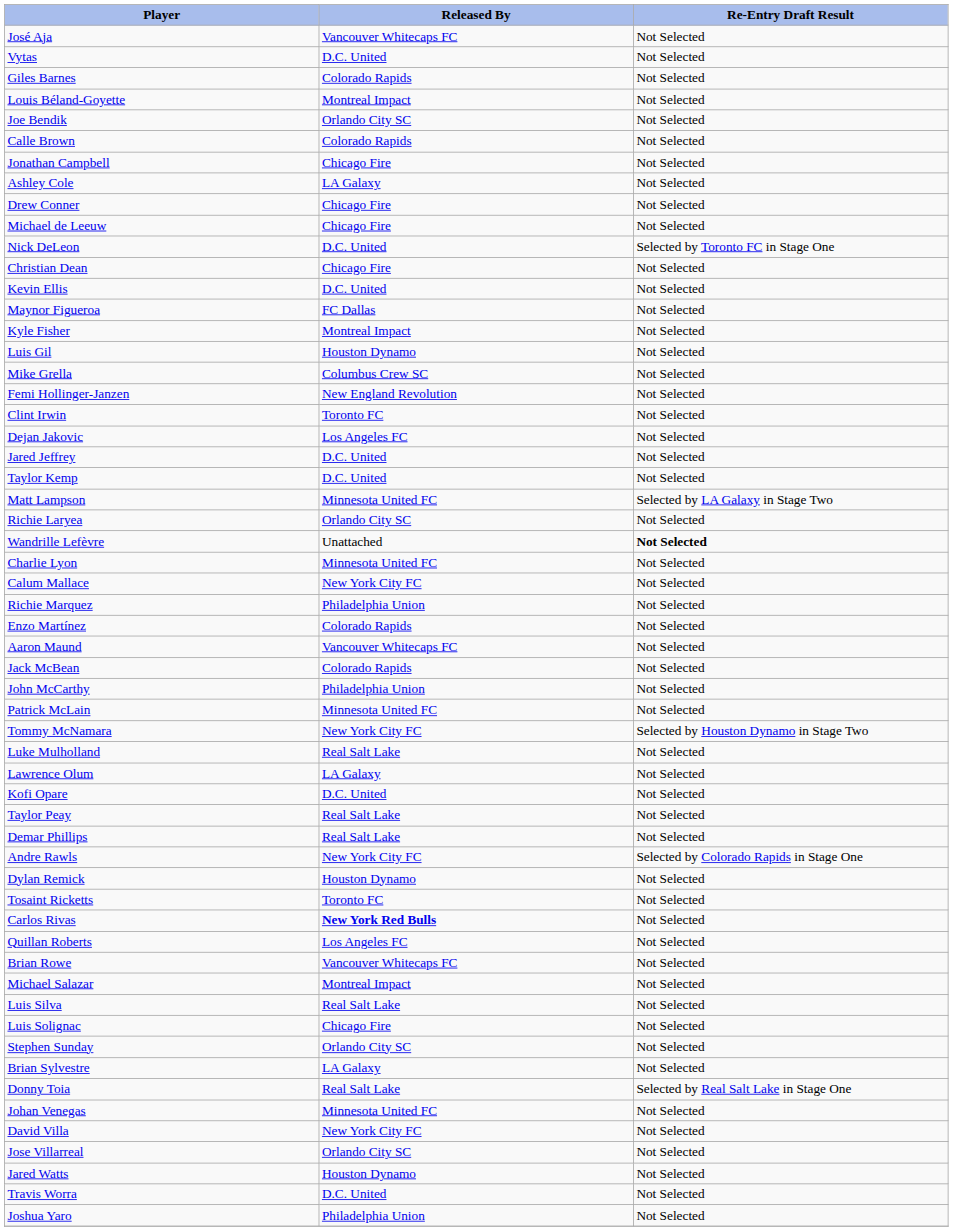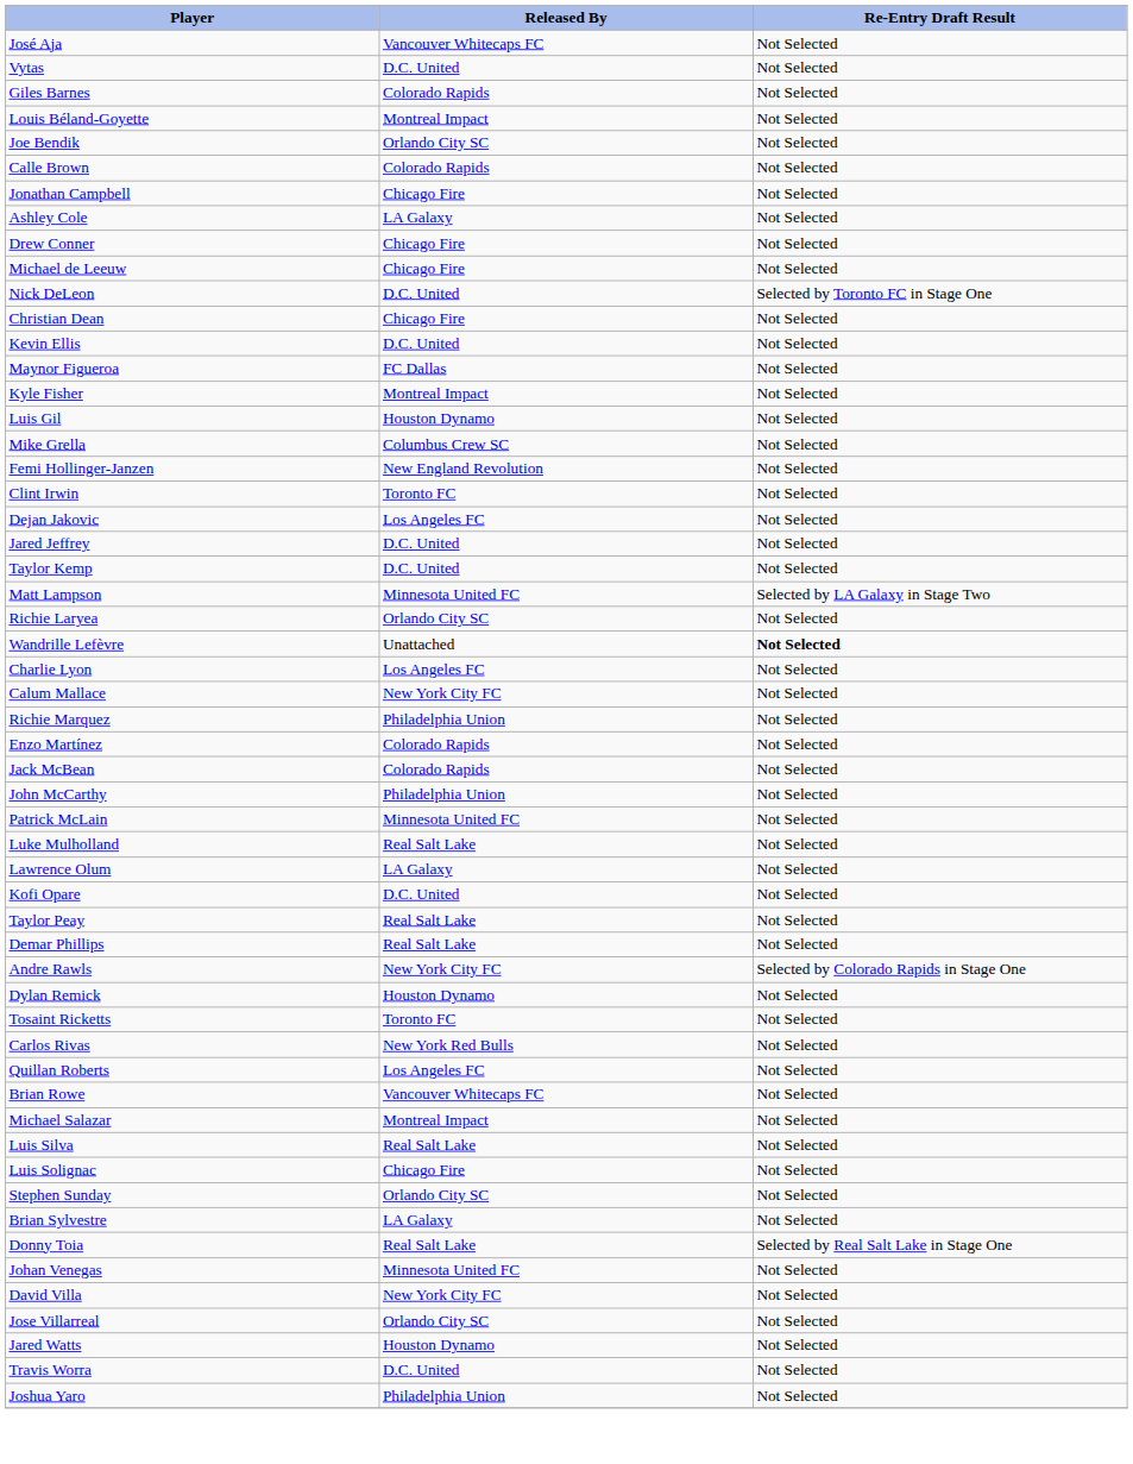 <table class="wikitable sortable" style="width:90%">
 <tr>
 <th style="background:#A8BDEC;" width=30%>Player</th>
 <th width=30% style="background:#A8BDEC;">Released By</th>
 <th width=30% style="background:#A8BDEC;">Re-Entry Draft Result</th>
 </tr>
 <tr>
 <td><a href='#'>José Aja</a></td>
 <td><a href='#'>Vancouver Whitecaps FC</a></td>
 <td>Not Selected</td>
 </tr>
 <tr>
 <td><a href='#'>Vytas</a></td>
 <td><a href='#'>D.C. United</a></td>
 <td>Not Selected</td>
 </tr>
 <tr>
 <td><a href='#'>Giles Barnes</a></td>
 <td><a href='#'>Colorado Rapids</a></td>
 <td>Not Selected</td>
 </tr>
 <tr>
 <td><a href='#'>Louis Béland-Goyette</a></td>
 <td><a href='#'>Montreal Impact</a></td>
 <td>Not Selected</td>
 </tr>
 <tr>
 <td><a href='#'>Joe Bendik</a></td>
 <td><a href='#'>Orlando City SC</a></td>
 <td>Not Selected</td>
 </tr>
 <tr>
 <td><a href='#'>Calle Brown</a></td>
 <td><a href='#'>Colorado Rapids</a></td>
 <td>Not Selected</td>
 </tr>
 <tr>
 <td><a href='#'>Jonathan Campbell</a></td>
 <td><a href='#'>Chicago Fire</a></td>
 <td>Not Selected</td>
 </tr>
 <tr>
 <td><a href='#'>Ashley Cole</a></td>
 <td><a href='#'>LA Galaxy</a></td>
 <td>Not Selected</td>
 </tr>
 <tr>
 <td><a href='#'>Drew Conner</a></td>
 <td><a href='#'>Chicago Fire</a></td>
 <td>Not Selected</td>
 </tr>
 <tr>
 <td><a href='#'>Michael de Leeuw</a></td>
 <td><a href='#'>Chicago Fire</a></td>
 <td>Not Selected</td>
 </tr>
 <tr>
 <td><a href='#'>Nick DeLeon</a></td>
 <td><a href='#'>D.C. United</a></td>
 <td>Selected by <a href='#'>Toronto FC</a> in Stage One</td>
 </tr>
 <tr>
 <td><a href='#'>Christian Dean</a></td>
 <td><a href='#'>Chicago Fire</a></td>
 <td>Not Selected</td>
 </tr>
 <tr>
 <td><a href='#'>Kevin Ellis</a></td>
 <td><a href='#'>D.C. United</a></td>
 <td>Not Selected</td>
 </tr>
 <tr>
 <td><a href='#'>Maynor Figueroa</a></td>
 <td><a href='#'>FC Dallas</a></td>
 <td>Not Selected</td>
 </tr>
 <tr>
 <td><a href='#'>Kyle Fisher</a></td>
 <td><a href='#'>Montreal Impact</a></td>
 <td>Not Selected</td>
 </tr>
 <tr>
 <td><a href='#'>Luis Gil</a></td>
 <td><a href='#'>Houston Dynamo</a></td>
 <td>Not Selected</td>
 </tr>
 <tr>
 <td><a href='#'>Mike Grella</a></td>
 <td><a href='#'>Columbus Crew SC</a></td>
 <td>Not Selected</td>
 </tr>
 <tr>
 <td><a href='#'>Femi Hollinger-Janzen</a></td>
 <td><a href='#'>New England Revolution</a></td>
 <td>Not Selected</td>
 </tr>
 <tr>
 <td><a href='#'>Clint Irwin</a></td>
 <td><a href='#'>Toronto FC</a></td>
 <td>Not Selected</td>
 </tr>
 <tr>
 <td><a href='#'>Dejan Jakovic</a></td>
 <td><a href='#'>Los Angeles FC</a></td>
 <td>Not Selected</td>
 </tr>
 <tr>
 <td><a href='#'>Jared Jeffrey</a></td>
 <td><a href='#'>D.C. United</a></td>
 <td>Not Selected</td>
 </tr>
 <tr>
 <td><a href='#'>Taylor Kemp</a></td>
 <td><a href='#'>D.C. United</a></td>
 <td>Not Selected</td>
 </tr>
 <tr>
 <td><a href='#'>Matt Lampson</a></td>
 <td><a href='#'>Minnesota United FC</a></td>
 <td>Selected by <a href='#'>LA Galaxy</a> in Stage Two</td>
 </tr>
 <tr>
 <td><a href='#'>Richie Laryea</a></td>
 <td><a href='#'>Orlando City SC</a></td>
 <td>Not Selected</td>
 </tr>
 <tr>
 <td><a href='#'>Wandrille Lefèvre</a></td>
 <td>Unattached</td>
 <td><strong>Not Selected</strong></td>
 </tr>
 <tr>
 <td><a href='#'>Charlie Lyon</a></td>
-<td><a href='#'>Minnesota United FC</a></td>
+<td><a href='#'>Los Angeles FC</a></td>
 <td>Not Selected</td>
 </tr>
 <tr>
 <td><a href='#'>Calum Mallace</a></td>
 <td><a href='#'>New York City FC</a></td>
 <td>Not Selected</td>
 </tr>
 <tr>
 <td><a href='#'>Richie Marquez</a></td>
 <td><a href='#'>Philadelphia Union</a></td>
 <td>Not Selected</td>
 </tr>
 <tr>
 <td><a href='#'>Enzo Martínez</a></td>
 <td><a href='#'>Colorado Rapids</a></td>
 <td>Not Selected</td>
 </tr>
 <tr>
-<td><a href='#'>Aaron Maund</a></td>
-<td><a href='#'>Vancouver Whitecaps FC</a></td>
-<td>Not Selected</td>
-</tr>
-<tr>
 <td><a href='#'>Jack McBean</a></td>
 <td><a href='#'>Colorado Rapids</a></td>
 <td>Not Selected</td>
 </tr>
 <tr>
 <td><a href='#'>John McCarthy</a></td>
 <td><a href='#'>Philadelphia Union</a></td>
 <td>Not Selected</td>
 </tr>
 <tr>
 <td><a href='#'>Patrick McLain</a></td>
 <td><a href='#'>Minnesota United FC</a></td>
 <td>Not Selected</td>
-</tr>
-<tr>
-<td><a href='#'>Tommy McNamara</a></td>
-<td><a href='#'>New York City FC</a></td>
-<td>Selected by <a href='#'>Houston Dynamo</a> in Stage Two</td>
 </tr>
 <tr>
 <td><a href='#'>Luke Mulholland</a></td>
 <td><a href='#'>Real Salt Lake</a></td>
 <td>Not Selected</td>
 </tr>
 <tr>
 <td><a href='#'>Lawrence Olum</a></td>
 <td><a href='#'>LA Galaxy</a></td>
 <td>Not Selected</td>
 </tr>
 <tr>
 <td><a href='#'>Kofi Opare</a></td>
 <td><a href='#'>D.C. United</a></td>
 <td>Not Selected</td>
 </tr>
 <tr>
 <td><a href='#'>Taylor Peay</a></td>
 <td><a href='#'>Real Salt Lake</a></td>
 <td>Not Selected</td>
 </tr>
 <tr>
 <td><a href='#'>Demar Phillips</a></td>
 <td><a href='#'>Real Salt Lake</a></td>
 <td>Not Selected</td>
 </tr>
 <tr>
 <td><a href='#'>Andre Rawls</a></td>
 <td><a href='#'>New York City FC</a></td>
 <td>Selected by <a href='#'>Colorado Rapids</a> in Stage One</td>
 </tr>
 <tr>
 <td><a href='#'>Dylan Remick</a></td>
 <td><a href='#'>Houston Dynamo</a></td>
 <td>Not Selected</td>
 </tr>
 <tr>
 <td><a href='#'>Tosaint Ricketts</a></td>
 <td><a href='#'>Toronto FC</a></td>
 <td>Not Selected</td>
 </tr>
 <tr>
 <td><a href='#'>Carlos Rivas</a></td>
-<td><strong><a href='#'>New York Red Bulls</a></strong></td>
+<td><a href='#'>New York Red Bulls</a></td>
 <td>Not Selected</td>
 </tr>
 <tr>
 <td><a href='#'>Quillan Roberts</a></td>
 <td><a href='#'>Los Angeles FC</a></td>
 <td>Not Selected</td>
 </tr>
 <tr>
 <td><a href='#'>Brian Rowe</a></td>
 <td><a href='#'>Vancouver Whitecaps FC</a></td>
 <td>Not Selected</td>
 </tr>
 <tr>
 <td><a href='#'>Michael Salazar</a></td>
 <td><a href='#'>Montreal Impact</a></td>
 <td>Not Selected</td>
 </tr>
 <tr>
 <td><a href='#'>Luis Silva</a></td>
 <td><a href='#'>Real Salt Lake</a></td>
 <td>Not Selected</td>
 </tr>
 <tr>
 <td><a href='#'>Luis Solignac</a></td>
 <td><a href='#'>Chicago Fire</a></td>
 <td>Not Selected</td>
 </tr>
 <tr>
 <td><a href='#'>Stephen Sunday</a></td>
 <td><a href='#'>Orlando City SC</a></td>
 <td>Not Selected</td>
 </tr>
 <tr>
 <td><a href='#'>Brian Sylvestre</a></td>
 <td><a href='#'>LA Galaxy</a></td>
 <td>Not Selected</td>
 </tr>
 <tr>
 <td><a href='#'>Donny Toia</a></td>
 <td><a href='#'>Real Salt Lake</a></td>
 <td>Selected by <a href='#'>Real Salt Lake</a> in Stage One</td>
 </tr>
 <tr>
 <td><a href='#'>Johan Venegas</a></td>
 <td><a href='#'>Minnesota United FC</a></td>
 <td>Not Selected</td>
 </tr>
 <tr>
 <td><a href='#'>David Villa</a></td>
 <td><a href='#'>New York City FC</a></td>
 <td>Not Selected</td>
 </tr>
 <tr>
 <td><a href='#'>Jose Villarreal</a></td>
 <td><a href='#'>Orlando City SC</a></td>
 <td>Not Selected</td>
 </tr>
 <tr>
 <td><a href='#'>Jared Watts</a></td>
 <td><a href='#'>Houston Dynamo</a></td>
 <td>Not Selected</td>
 </tr>
 <tr>
 <td><a href='#'>Travis Worra</a></td>
 <td><a href='#'>D.C. United</a></td>
 <td>Not Selected</td>
 </tr>
 <tr>
 <td><a href='#'>Joshua Yaro</a></td>
 <td><a href='#'>Philadelphia Union</a></td>
 <td>Not Selected</td>
 </tr>
 <tr>
 </tr>
 </table>
